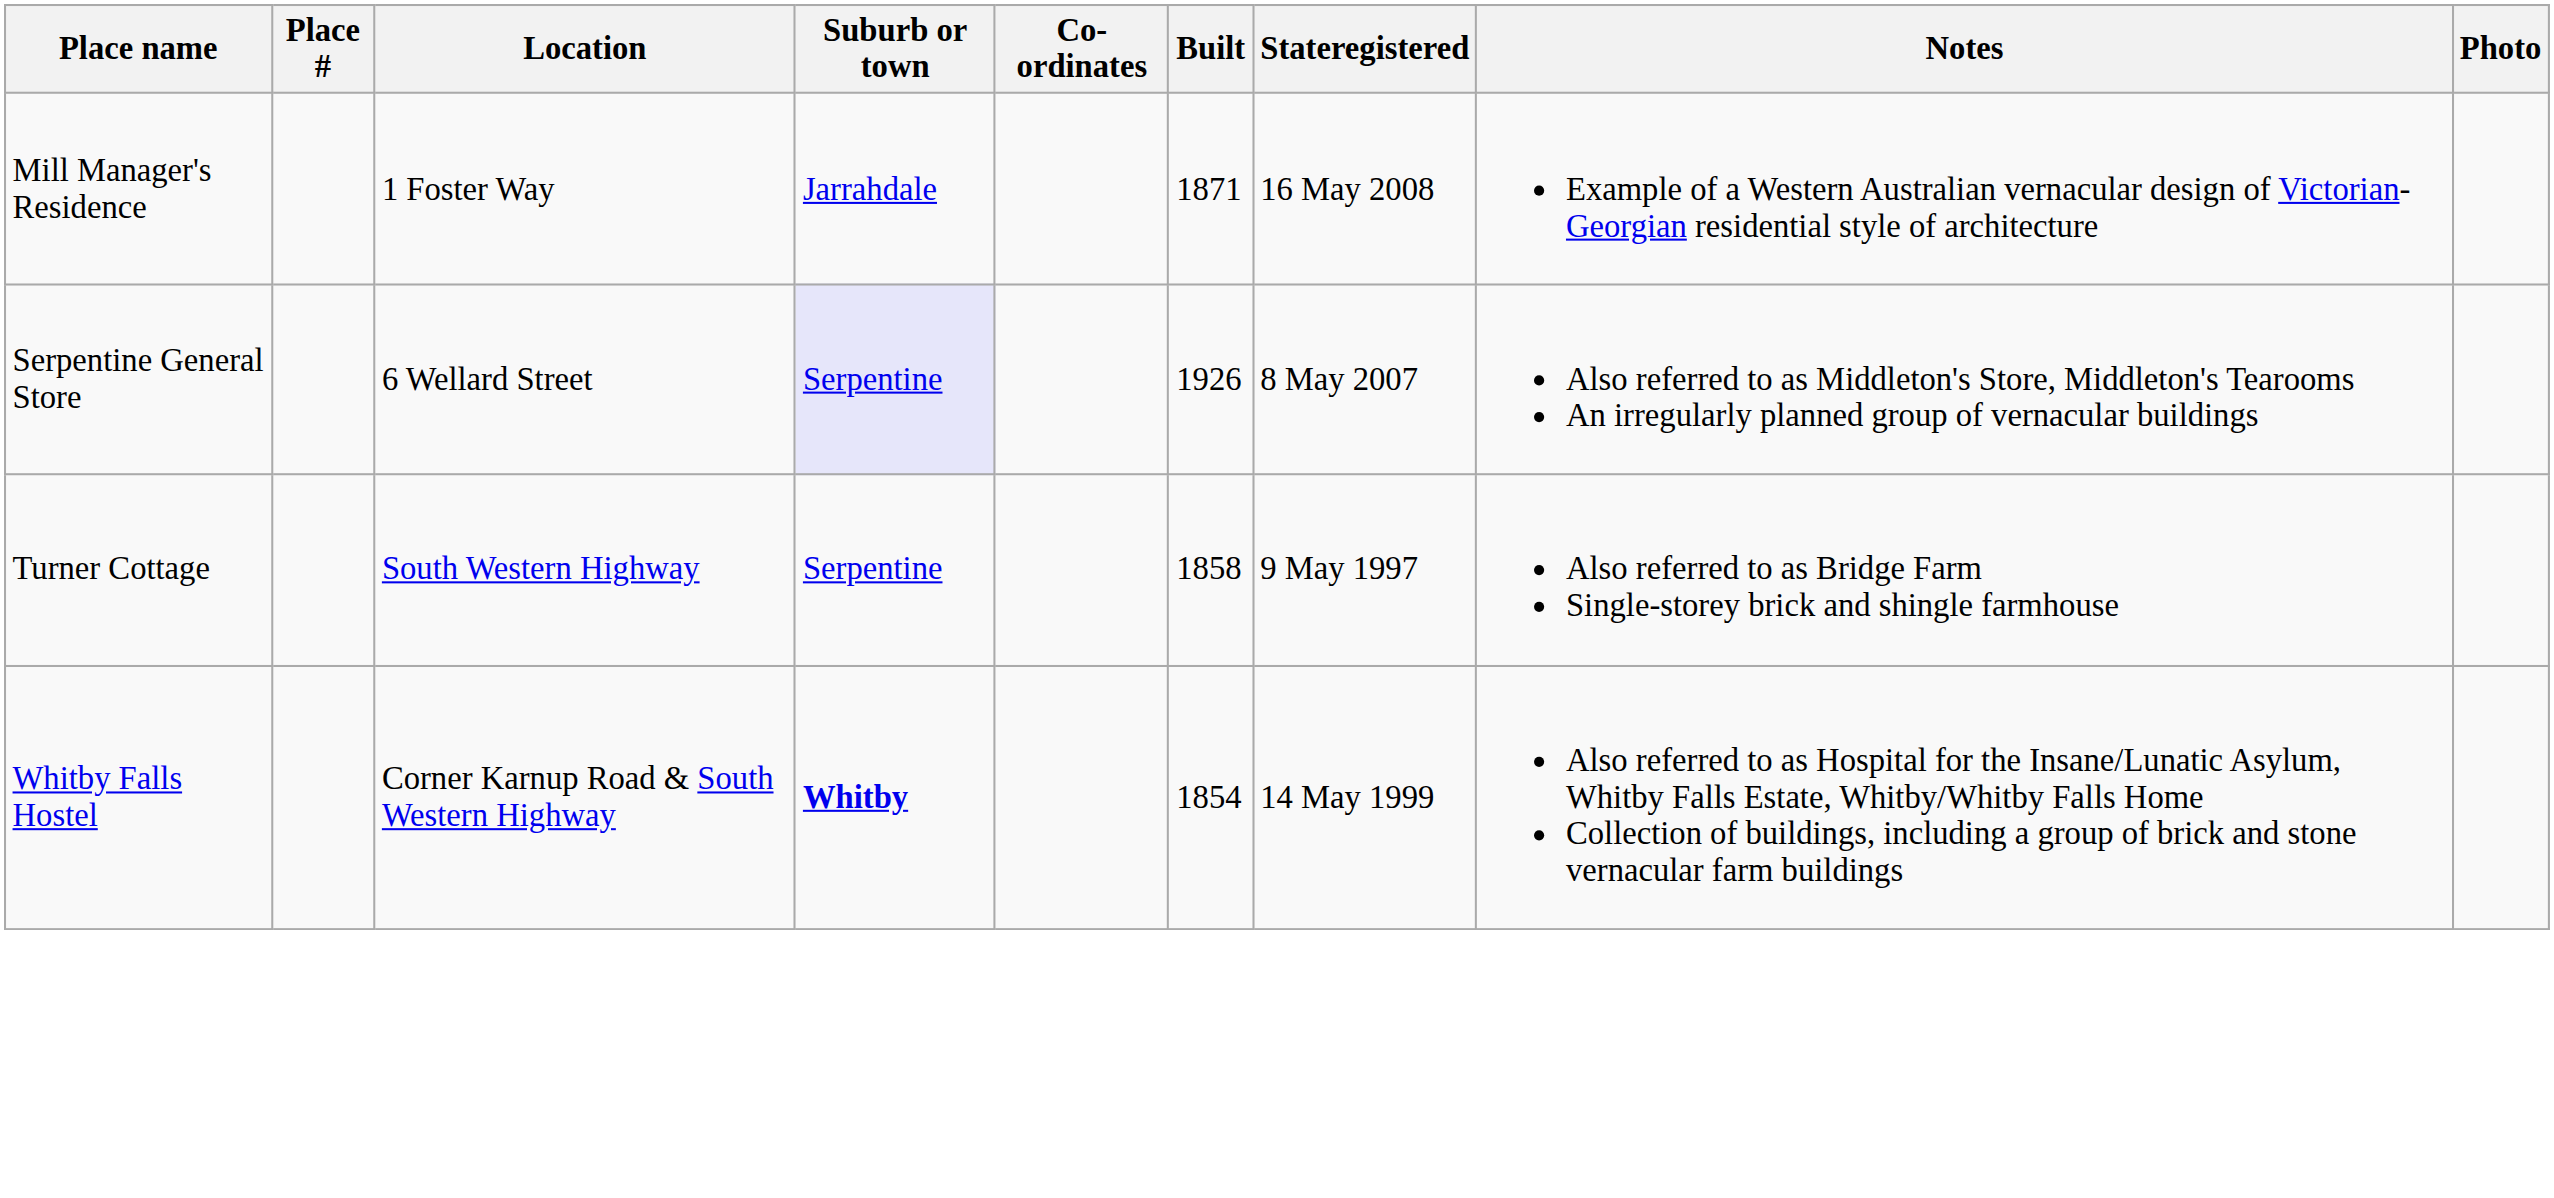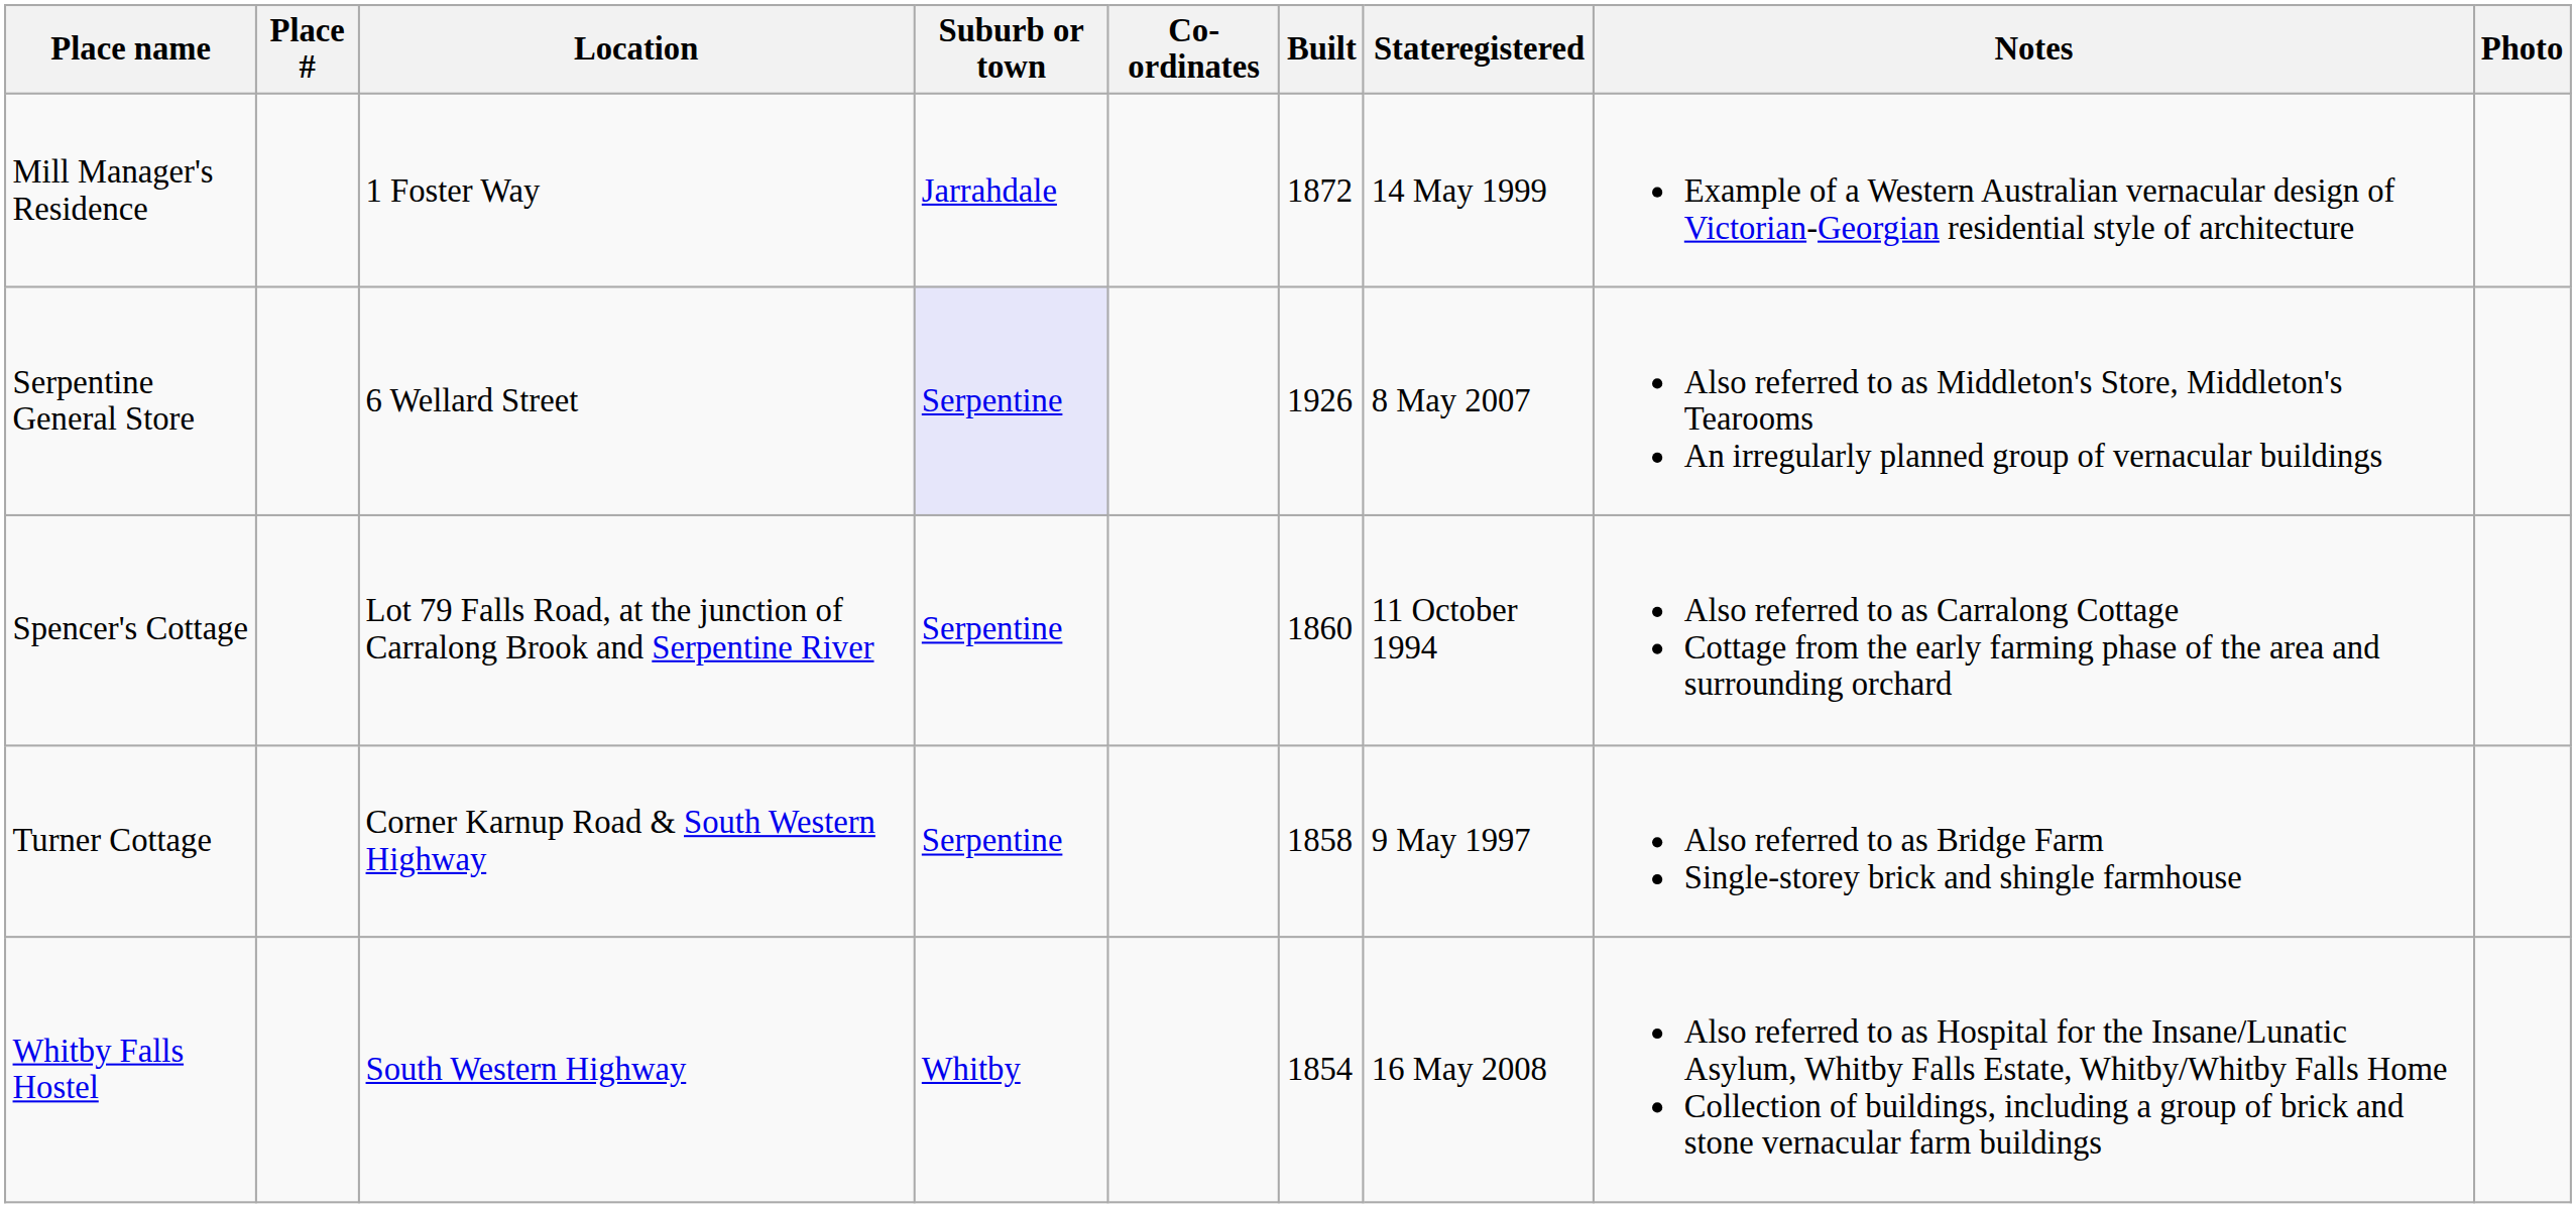 <table class="wikitable sortable">
 <tr>
 <th>Place name</th>
 <th>Place #</th>
 <th>Location</th>
 <th>Suburb or town</th>
 <th>Co-ordinates</th>
 <th>Built</th>
 <th>Stateregistered</th>
 <th class="unsortable">Notes</th>
 <th class="unsortable">Photo</th>
 </tr>
 <tr>
 <td>Mill Manager's Residence</td>
 <td></td>
 <td>1 Foster Way</td>
 <td><a href='#'>Jarrahdale</a></td>
 <td></td>
-<td>1871</td>
-<td>16 May 2008</td>
+<td>1872</td>
+<td>14 May 1999</td>
 <td><br><ul><li>Example of a Western Australian vernacular design of <a href='#'>Victorian</a>-<a href='#'>Georgian</a> residential style of architecture</li></ul></td>
 <td></td>
 </tr>
 <tr>
 <td>Serpentine General Store</td>
 <td></td>
 <td>6 Wellard Street</td>
 <td style="background: lavender;"><a href='#'>Serpentine</a></td>
 <td></td>
 <td>1926</td>
 <td>8 May 2007</td>
 <td><br><ul><li>Also referred to as Middleton's Store, Middleton's Tearooms</li><li>An irregularly planned group of vernacular buildings</li></ul></td>
 <td></td>
 </tr>
 <tr>
+<td>Spencer's Cottage</td>
+<td></td>
+<td>Lot 79 Falls Road, at the junction of Carralong Brook and <a href='#'>Serpentine River</a></td>
+<td><a href='#'>Serpentine</a></td>
+<td></td>
+<td>1860</td>
+<td>11 October 1994</td>
+<td><br><ul><li>Also referred to as Carralong Cottage</li><li>Cottage from the early farming phase of the area and surrounding orchard</li></ul></td>
+<td></td>
+</tr>
+<tr>
 <td>Turner Cottage</td>
 <td></td>
-<td><a href='#'>South Western Highway</a></td>
+<td>Corner Karnup Road & <a href='#'>South Western Highway</a></td>
 <td><a href='#'>Serpentine</a></td>
 <td></td>
 <td>1858</td>
 <td>9 May 1997</td>
 <td><br><ul><li>Also referred to as Bridge Farm</li><li>Single-storey brick and shingle farmhouse</li></ul></td>
 <td></td>
 </tr>
 <tr>
 <td><a href='#'>Whitby Falls Hostel</a></td>
 <td></td>
-<td>Corner Karnup Road & <a href='#'>South Western Highway</a></td>
-<td><strong><a href='#'>Whitby</a></strong></td>
+<td><a href='#'>South Western Highway</a></td>
+<td><a href='#'>Whitby</a></td>
 <td></td>
 <td>1854</td>
-<td>14 May 1999</td>
+<td>16 May 2008</td>
 <td><br><ul><li>Also referred to as Hospital for the Insane/Lunatic Asylum, Whitby Falls Estate, Whitby/Whitby Falls Home</li><li>Collection of buildings, including a group of brick and stone vernacular farm buildings</li></ul></td>
 <td></td>
 </tr>
 </table>
